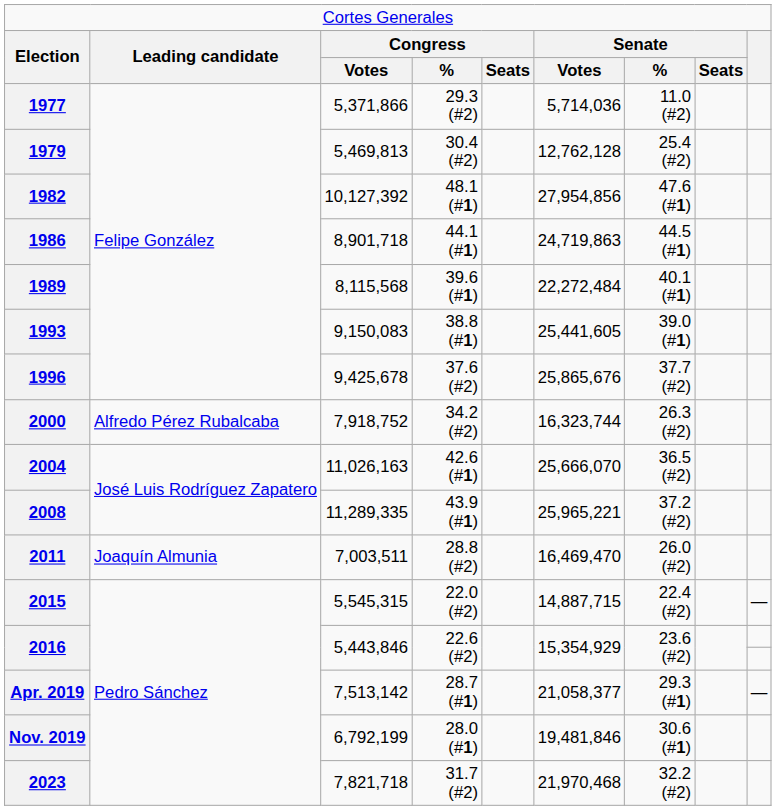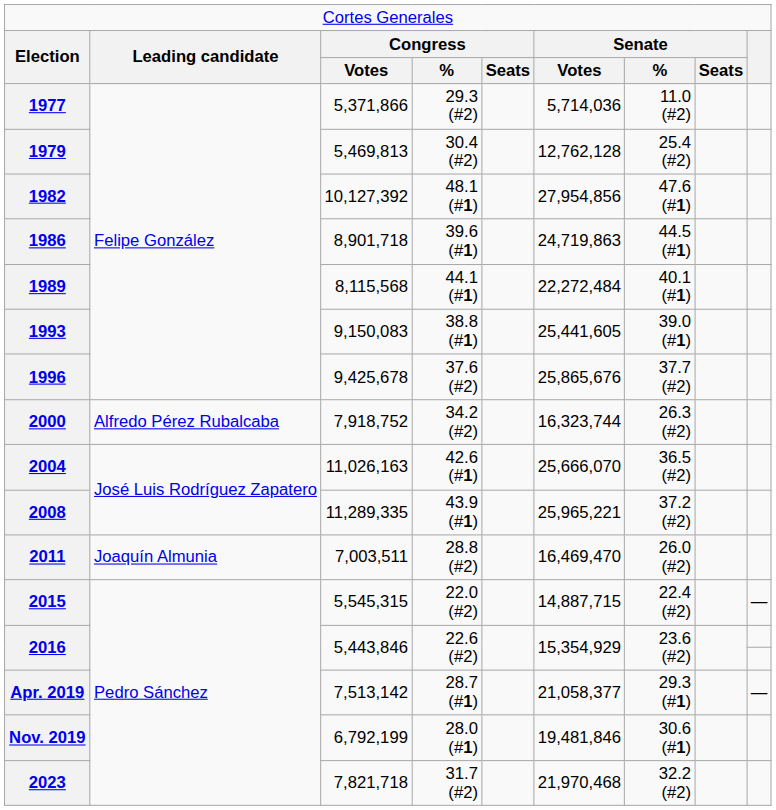 <table class="wikitable" style="text-align:right;">
 <tr>
 <td colspan="9" align="center"><a href='#'>Cortes Generales</a></td>
 </tr>
 <tr>
 <th rowspan="2" style="width:75px;">Election</th>
 <th rowspan="2">Leading candidate</th>
 <th colspan="3">Congress</th>
 <th colspan="3">Senate</th>
 <th rowspan="2"></th>
 </tr>
 <tr>
 <th style="width:70px;">Votes</th>
 <th style="width:60px;">%</th>
 <th>Seats</th>
 <th style="width:70px;">Votes</th>
 <th style="width:60px;">%</th>
 <th>Seats</th>
 </tr>
 <tr>
 <th><a href='#'>1977</a></th>
 <td rowspan="7" style="text-align:left;"><a href='#'>Felipe González</a></td>
 <td>5,371,866</td>
 <td>29.3 (#2)</td>
 <td></td>
 <td>5,714,036</td>
 <td>11.0 (#2)</td>
 <td></td>
 <td></td>
 </tr>
 <tr>
 <th><a href='#'>1979</a></th>
 <td>5,469,813</td>
 <td>30.4 (#2)</td>
 <td></td>
 <td>12,762,128</td>
 <td>25.4 (#2)</td>
 <td></td>
 <td></td>
 </tr>
 <tr>
 <th><a href='#'>1982</a></th>
 <td>10,127,392</td>
 <td>48.1 (#<strong>1</strong>)</td>
 <td></td>
 <td>27,954,856</td>
 <td>47.6 (#<strong>1</strong>)</td>
 <td></td>
 <td></td>
 </tr>
 <tr>
 <th><a href='#'>1986</a></th>
 <td>8,901,718</td>
-<td>44.1 (#<strong>1</strong>)</td>
+<td>39.6 (#<strong>1</strong>)</td>
 <td></td>
 <td>24,719,863</td>
 <td>44.5 (#<strong>1</strong>)</td>
 <td></td>
 <td></td>
 </tr>
 <tr>
 <th><a href='#'>1989</a></th>
 <td>8,115,568</td>
-<td>39.6 (#<strong>1</strong>)</td>
+<td>44.1 (#<strong>1</strong>)</td>
 <td></td>
 <td>22,272,484</td>
 <td>40.1 (#<strong>1</strong>)</td>
 <td></td>
 <td></td>
 </tr>
 <tr>
 <th><a href='#'>1993</a></th>
 <td>9,150,083</td>
 <td>38.8 (#<strong>1</strong>)</td>
 <td></td>
 <td>25,441,605</td>
 <td>39.0 (#<strong>1</strong>)</td>
 <td></td>
 <td></td>
 </tr>
 <tr>
 <th><a href='#'>1996</a></th>
 <td>9,425,678</td>
 <td>37.6 (#2)</td>
 <td></td>
 <td>25,865,676</td>
 <td>37.7 (#2)</td>
 <td></td>
 <td></td>
 </tr>
 <tr>
 <th><a href='#'>2000</a></th>
 <td style="text-align:left;"><a href='#'>Alfredo Pérez Rubalcaba</a></td>
 <td>7,918,752</td>
 <td>34.2 (#2)</td>
 <td></td>
 <td>16,323,744</td>
 <td>26.3 (#2)</td>
 <td></td>
 <td></td>
 </tr>
 <tr>
 <th><a href='#'>2004</a></th>
 <td rowspan="2" style="text-align:left;"><a href='#'>José Luis Rodríguez Zapatero</a></td>
 <td>11,026,163</td>
 <td>42.6 (#<strong>1</strong>)</td>
 <td></td>
 <td>25,666,070</td>
 <td>36.5 (#2)</td>
 <td></td>
 <td></td>
 </tr>
 <tr>
 <th><a href='#'>2008</a></th>
 <td>11,289,335</td>
 <td>43.9 (#<strong>1</strong>)</td>
 <td></td>
 <td>25,965,221</td>
 <td>37.2 (#2)</td>
 <td></td>
 <td></td>
 </tr>
 <tr>
 <th><a href='#'>2011</a></th>
 <td style="text-align:left;"><a href='#'>Joaquín Almunia</a></td>
 <td>7,003,511</td>
 <td>28.8 (#2)</td>
 <td></td>
 <td>16,469,470</td>
 <td>26.0 (#2)</td>
 <td></td>
 <td></td>
 </tr>
 <tr>
 <th><a href='#'>2015</a></th>
 <td rowspan="6" style="text-align:left;"><a href='#'>Pedro Sánchez</a></td>
 <td>5,545,315</td>
 <td>22.0 (#2)</td>
 <td></td>
 <td>14,887,715</td>
 <td>22.4 (#2)</td>
 <td></td>
 <td style="text-align:center;">—</td>
 </tr>
 <tr>
 <th rowspan="2"><a href='#'>2016</a></th>
 <td rowspan="2">5,443,846</td>
 <td rowspan="2">22.6 (#2)</td>
 <td rowspan="2"></td>
 <td rowspan="2">15,354,929</td>
 <td rowspan="2">23.6 (#2)</td>
 <td rowspan="2"></td>
 <td></td>
 </tr>
 <tr>
 <td></td>
 </tr>
 <tr>
 <th><a href='#'>Apr. 2019</a></th>
 <td>7,513,142</td>
 <td>28.7 (#<strong>1</strong>)</td>
 <td></td>
 <td>21,058,377</td>
 <td>29.3 (#<strong>1</strong>)</td>
 <td></td>
 <td style="text-align:center;">—</td>
 </tr>
 <tr>
 <th><a href='#'>Nov. 2019</a></th>
 <td>6,792,199</td>
 <td>28.0 (#<strong>1</strong>)</td>
 <td></td>
 <td>19,481,846</td>
 <td>30.6 (#<strong>1</strong>)</td>
 <td></td>
 <td></td>
 </tr>
 <tr>
 <th><a href='#'>2023</a></th>
 <td>7,821,718</td>
 <td>31.7 (#2)</td>
 <td></td>
 <td>21,970,468</td>
 <td>32.2 (#2)</td>
 <td></td>
 <td></td>
 </tr>
 </table>
